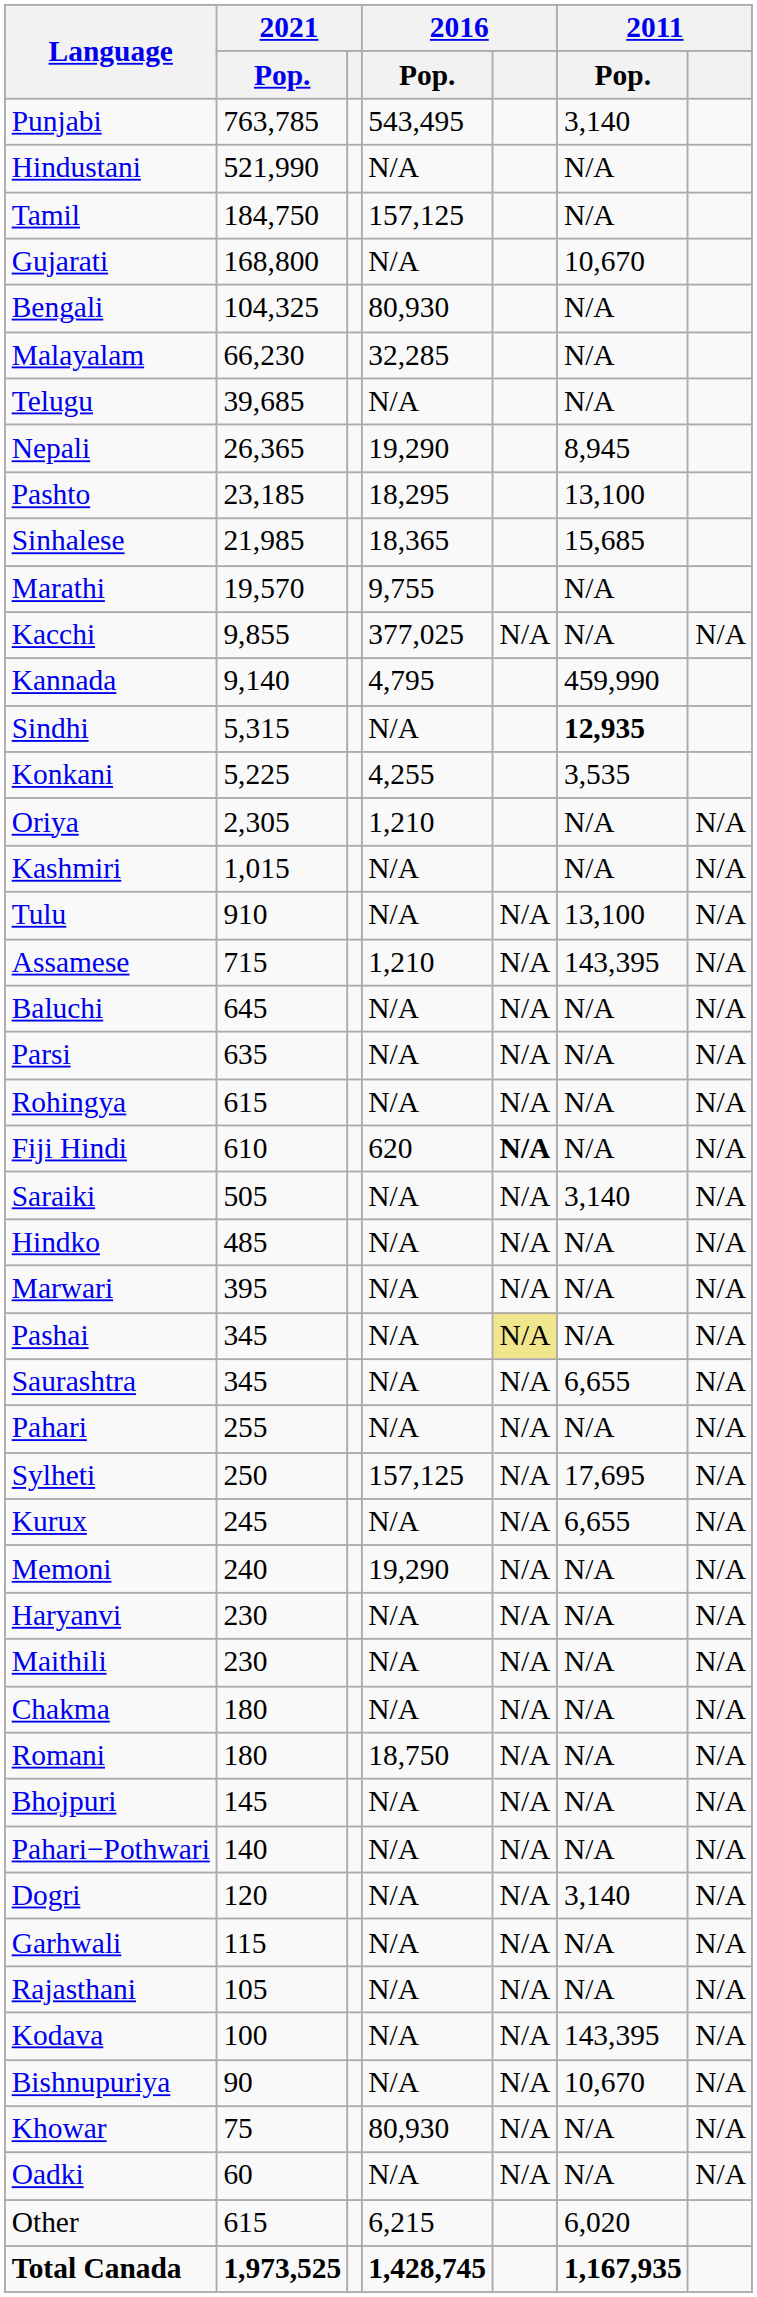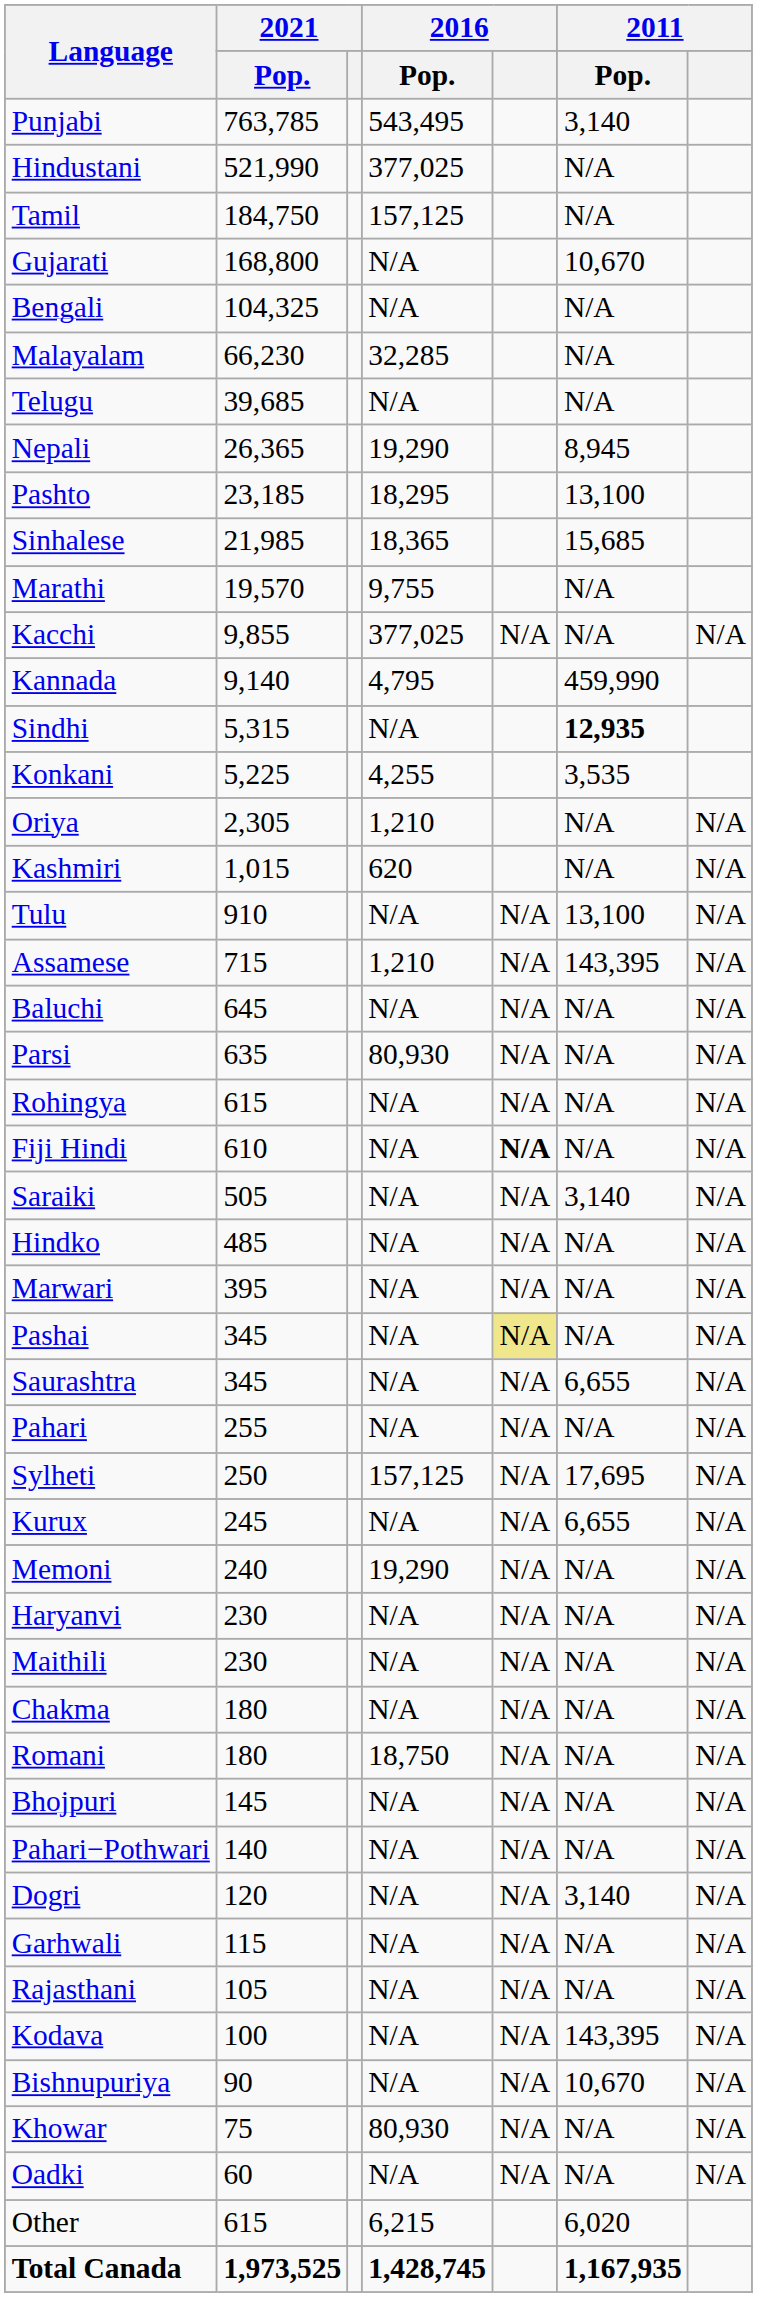 <table class="wikitable collapsible collapsed sortable">
 <tr>
 <th rowspan="2"><a href='#'>Language</a></th>
 <th colspan="2"><a href='#'>2021</a></th>
 <th colspan="2"><a href='#'>2016</a></th>
 <th colspan="2"><a href='#'>2011</a></th>
 </tr>
 <tr>
 <th><a href='#'>Pop.</a></th>
 <th></th>
 <th>Pop.</th>
 <th></th>
 <th>Pop.</th>
 <th></th>
 </tr>
 <tr>
 <td><a href='#'>Punjabi</a></td>
 <td>763,785</td>
 <td></td>
 <td>543,495</td>
 <td></td>
 <td>3,140</td>
 <td></td>
 </tr>
 <tr>
 <td><a href='#'>Hindustani</a></td>
 <td>521,990</td>
 <td></td>
-<td>N/A</td>
+<td>377,025</td>
 <td></td>
 <td>N/A</td>
 <td></td>
 </tr>
 <tr>
 <td><a href='#'>Tamil</a></td>
 <td>184,750</td>
 <td></td>
 <td>157,125</td>
 <td></td>
 <td>N/A</td>
 <td></td>
 </tr>
 <tr>
 <td><a href='#'>Gujarati</a></td>
 <td>168,800</td>
 <td></td>
 <td>N/A</td>
 <td></td>
 <td>10,670</td>
 <td></td>
 </tr>
 <tr>
 <td><a href='#'>Bengali</a></td>
 <td>104,325</td>
 <td></td>
-<td>80,930</td>
+<td>N/A</td>
 <td></td>
 <td>N/A</td>
 <td></td>
 </tr>
 <tr>
 <td><a href='#'>Malayalam</a></td>
 <td>66,230</td>
 <td></td>
 <td>32,285</td>
 <td></td>
 <td>N/A</td>
 <td></td>
 </tr>
 <tr>
 <td><a href='#'>Telugu</a></td>
 <td>39,685</td>
 <td></td>
 <td>N/A</td>
 <td></td>
 <td>N/A</td>
 <td></td>
 </tr>
 <tr>
 <td><a href='#'>Nepali</a></td>
 <td>26,365</td>
 <td></td>
 <td>19,290</td>
 <td></td>
 <td>8,945</td>
 <td></td>
 </tr>
 <tr>
 <td><a href='#'>Pashto</a></td>
 <td>23,185</td>
 <td></td>
 <td>18,295</td>
 <td></td>
 <td>13,100</td>
 <td></td>
 </tr>
 <tr>
 <td><a href='#'>Sinhalese</a></td>
 <td>21,985</td>
 <td></td>
 <td>18,365</td>
 <td></td>
 <td>15,685</td>
 <td></td>
 </tr>
 <tr>
 <td><a href='#'>Marathi</a></td>
 <td>19,570</td>
 <td></td>
 <td>9,755</td>
 <td></td>
 <td>N/A</td>
 <td></td>
 </tr>
 <tr>
 <td><a href='#'>Kacchi</a></td>
 <td>9,855</td>
 <td></td>
 <td>377,025</td>
 <td>N/A</td>
 <td>N/A</td>
 <td>N/A</td>
 </tr>
 <tr>
 <td><a href='#'>Kannada</a></td>
 <td>9,140</td>
 <td></td>
 <td>4,795</td>
 <td></td>
 <td>459,990</td>
 <td></td>
 </tr>
 <tr>
 <td><a href='#'>Sindhi</a></td>
 <td>5,315</td>
 <td></td>
 <td>N/A</td>
 <td></td>
 <td><strong>12,935</strong></td>
 <td></td>
 </tr>
 <tr>
 <td><a href='#'>Konkani</a></td>
 <td>5,225</td>
 <td></td>
 <td>4,255</td>
 <td></td>
 <td>3,535</td>
 <td></td>
 </tr>
 <tr>
 <td><a href='#'>Oriya</a></td>
 <td>2,305</td>
 <td></td>
 <td>1,210</td>
 <td></td>
 <td>N/A</td>
 <td>N/A</td>
 </tr>
 <tr>
 <td><a href='#'>Kashmiri</a></td>
 <td>1,015</td>
 <td></td>
-<td>N/A</td>
+<td>620</td>
 <td></td>
 <td>N/A</td>
 <td>N/A</td>
 </tr>
 <tr>
 <td><a href='#'>Tulu</a></td>
 <td>910</td>
 <td></td>
 <td>N/A</td>
 <td>N/A</td>
 <td>13,100</td>
 <td>N/A</td>
 </tr>
 <tr>
 <td><a href='#'>Assamese</a></td>
 <td>715</td>
 <td></td>
 <td>1,210</td>
 <td>N/A</td>
 <td>143,395</td>
 <td>N/A</td>
 </tr>
 <tr>
 <td><a href='#'>Baluchi</a></td>
 <td>645</td>
 <td></td>
 <td>N/A</td>
 <td>N/A</td>
 <td>N/A</td>
 <td>N/A</td>
 </tr>
 <tr>
 <td><a href='#'>Parsi</a></td>
 <td>635</td>
 <td></td>
-<td>N/A</td>
+<td>80,930</td>
 <td>N/A</td>
 <td>N/A</td>
 <td>N/A</td>
 </tr>
 <tr>
 <td><a href='#'>Rohingya</a></td>
 <td>615</td>
 <td></td>
 <td>N/A</td>
 <td>N/A</td>
 <td>N/A</td>
 <td>N/A</td>
 </tr>
 <tr>
 <td><a href='#'>Fiji Hindi</a></td>
 <td>610</td>
 <td></td>
-<td>620</td>
+<td>N/A</td>
 <td><strong>N/A</strong></td>
 <td>N/A</td>
 <td>N/A</td>
 </tr>
 <tr>
 <td><a href='#'>Saraiki</a></td>
 <td>505</td>
 <td></td>
 <td>N/A</td>
 <td>N/A</td>
 <td>3,140</td>
 <td>N/A</td>
 </tr>
 <tr>
 <td><a href='#'>Hindko</a></td>
 <td>485</td>
 <td></td>
 <td>N/A</td>
 <td>N/A</td>
 <td>N/A</td>
 <td>N/A</td>
 </tr>
 <tr>
 <td><a href='#'>Marwari</a></td>
 <td>395</td>
 <td></td>
 <td>N/A</td>
 <td>N/A</td>
 <td>N/A</td>
 <td>N/A</td>
 </tr>
 <tr>
 <td><a href='#'>Pashai</a></td>
 <td>345</td>
 <td></td>
 <td>N/A</td>
 <td style="background: khaki;">N/A</td>
 <td>N/A</td>
 <td>N/A</td>
 </tr>
 <tr>
 <td><a href='#'>Saurashtra</a></td>
 <td>345</td>
 <td></td>
 <td>N/A</td>
 <td>N/A</td>
 <td>6,655</td>
 <td>N/A</td>
 </tr>
 <tr>
 <td><a href='#'>Pahari</a></td>
 <td>255</td>
 <td></td>
 <td>N/A</td>
 <td>N/A</td>
 <td>N/A</td>
 <td>N/A</td>
 </tr>
 <tr>
 <td><a href='#'>Sylheti</a></td>
 <td>250</td>
 <td></td>
 <td>157,125</td>
 <td>N/A</td>
 <td>17,695</td>
 <td>N/A</td>
 </tr>
 <tr>
 <td><a href='#'>Kurux</a></td>
 <td>245</td>
 <td></td>
 <td>N/A</td>
 <td>N/A</td>
 <td>6,655</td>
 <td>N/A</td>
 </tr>
 <tr>
 <td><a href='#'>Memoni</a></td>
 <td>240</td>
 <td></td>
 <td>19,290</td>
 <td>N/A</td>
 <td>N/A</td>
 <td>N/A</td>
 </tr>
 <tr>
 <td><a href='#'>Haryanvi</a></td>
 <td>230</td>
 <td></td>
 <td>N/A</td>
 <td>N/A</td>
 <td>N/A</td>
 <td>N/A</td>
 </tr>
 <tr>
 <td><a href='#'>Maithili</a></td>
 <td>230</td>
 <td></td>
 <td>N/A</td>
 <td>N/A</td>
 <td>N/A</td>
 <td>N/A</td>
 </tr>
 <tr>
 <td><a href='#'>Chakma</a></td>
 <td>180</td>
 <td></td>
 <td>N/A</td>
 <td>N/A</td>
 <td>N/A</td>
 <td>N/A</td>
 </tr>
 <tr>
 <td><a href='#'>Romani</a></td>
 <td>180</td>
 <td></td>
 <td>18,750</td>
 <td>N/A</td>
 <td>N/A</td>
 <td>N/A</td>
 </tr>
 <tr>
 <td><a href='#'>Bhojpuri</a></td>
 <td>145</td>
 <td></td>
 <td>N/A</td>
 <td>N/A</td>
 <td>N/A</td>
 <td>N/A</td>
 </tr>
 <tr>
 <td><a href='#'>Pahari−Pothwari</a></td>
 <td>140</td>
 <td></td>
 <td>N/A</td>
 <td>N/A</td>
 <td>N/A</td>
 <td>N/A</td>
 </tr>
 <tr>
 <td><a href='#'>Dogri</a></td>
 <td>120</td>
 <td></td>
 <td>N/A</td>
 <td>N/A</td>
 <td>3,140</td>
 <td>N/A</td>
 </tr>
 <tr>
 <td><a href='#'>Garhwali</a></td>
 <td>115</td>
 <td></td>
 <td>N/A</td>
 <td>N/A</td>
 <td>N/A</td>
 <td>N/A</td>
 </tr>
 <tr>
 <td><a href='#'>Rajasthani</a></td>
 <td>105</td>
 <td></td>
 <td>N/A</td>
 <td>N/A</td>
 <td>N/A</td>
 <td>N/A</td>
 </tr>
 <tr>
 <td><a href='#'>Kodava</a></td>
 <td>100</td>
 <td></td>
 <td>N/A</td>
 <td>N/A</td>
 <td>143,395</td>
 <td>N/A</td>
 </tr>
 <tr>
 <td><a href='#'>Bishnupuriya</a></td>
 <td>90</td>
 <td></td>
 <td>N/A</td>
 <td>N/A</td>
 <td>10,670</td>
 <td>N/A</td>
 </tr>
 <tr>
 <td><a href='#'>Khowar</a></td>
 <td>75</td>
 <td></td>
 <td>80,930</td>
 <td>N/A</td>
 <td>N/A</td>
 <td>N/A</td>
 </tr>
 <tr>
 <td><a href='#'>Oadki</a></td>
 <td>60</td>
 <td></td>
 <td>N/A</td>
 <td>N/A</td>
 <td>N/A</td>
 <td>N/A</td>
 </tr>
 <tr>
 <td>Other</td>
 <td>615</td>
 <td></td>
 <td>6,215</td>
 <td></td>
 <td>6,020</td>
 <td></td>
 </tr>
 <tr>
 <td><strong>Total Canada</strong></td>
 <td><strong>1,973,525</strong></td>
 <td><strong></strong></td>
 <td><strong>1,428,745</strong></td>
 <td><strong></strong></td>
 <td><strong>1,167,935</strong></td>
 <td><strong></strong></td>
 </tr>
 </table>
